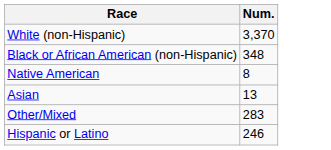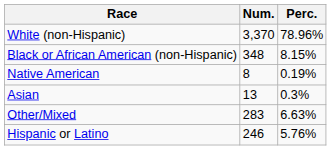 <table class="wikitable">
 <tr>
 <th>Race</th>
 <th>Num.</th>
+<th>Perc.</th>
 </tr>
 <tr>
 <td><a href='#'>White</a> (non-Hispanic)</td>
 <td>3,370</td>
+<td>78.96%</td>
 </tr>
 <tr>
 <td><a href='#'>Black or African American</a> (non-Hispanic)</td>
 <td>348</td>
+<td>8.15%</td>
 </tr>
 <tr>
 <td><a href='#'>Native American</a></td>
 <td>8</td>
+<td>0.19%</td>
 </tr>
 <tr>
 <td><a href='#'>Asian</a></td>
 <td>13</td>
+<td>0.3%</td>
 </tr>
 <tr>
 <td><a href='#'>Other/Mixed</a></td>
 <td>283</td>
+<td>6.63%</td>
 </tr>
 <tr>
 <td><a href='#'>Hispanic</a> or <a href='#'>Latino</a></td>
 <td>246</td>
+<td>5.76%</td>
 </tr>
 </table>
